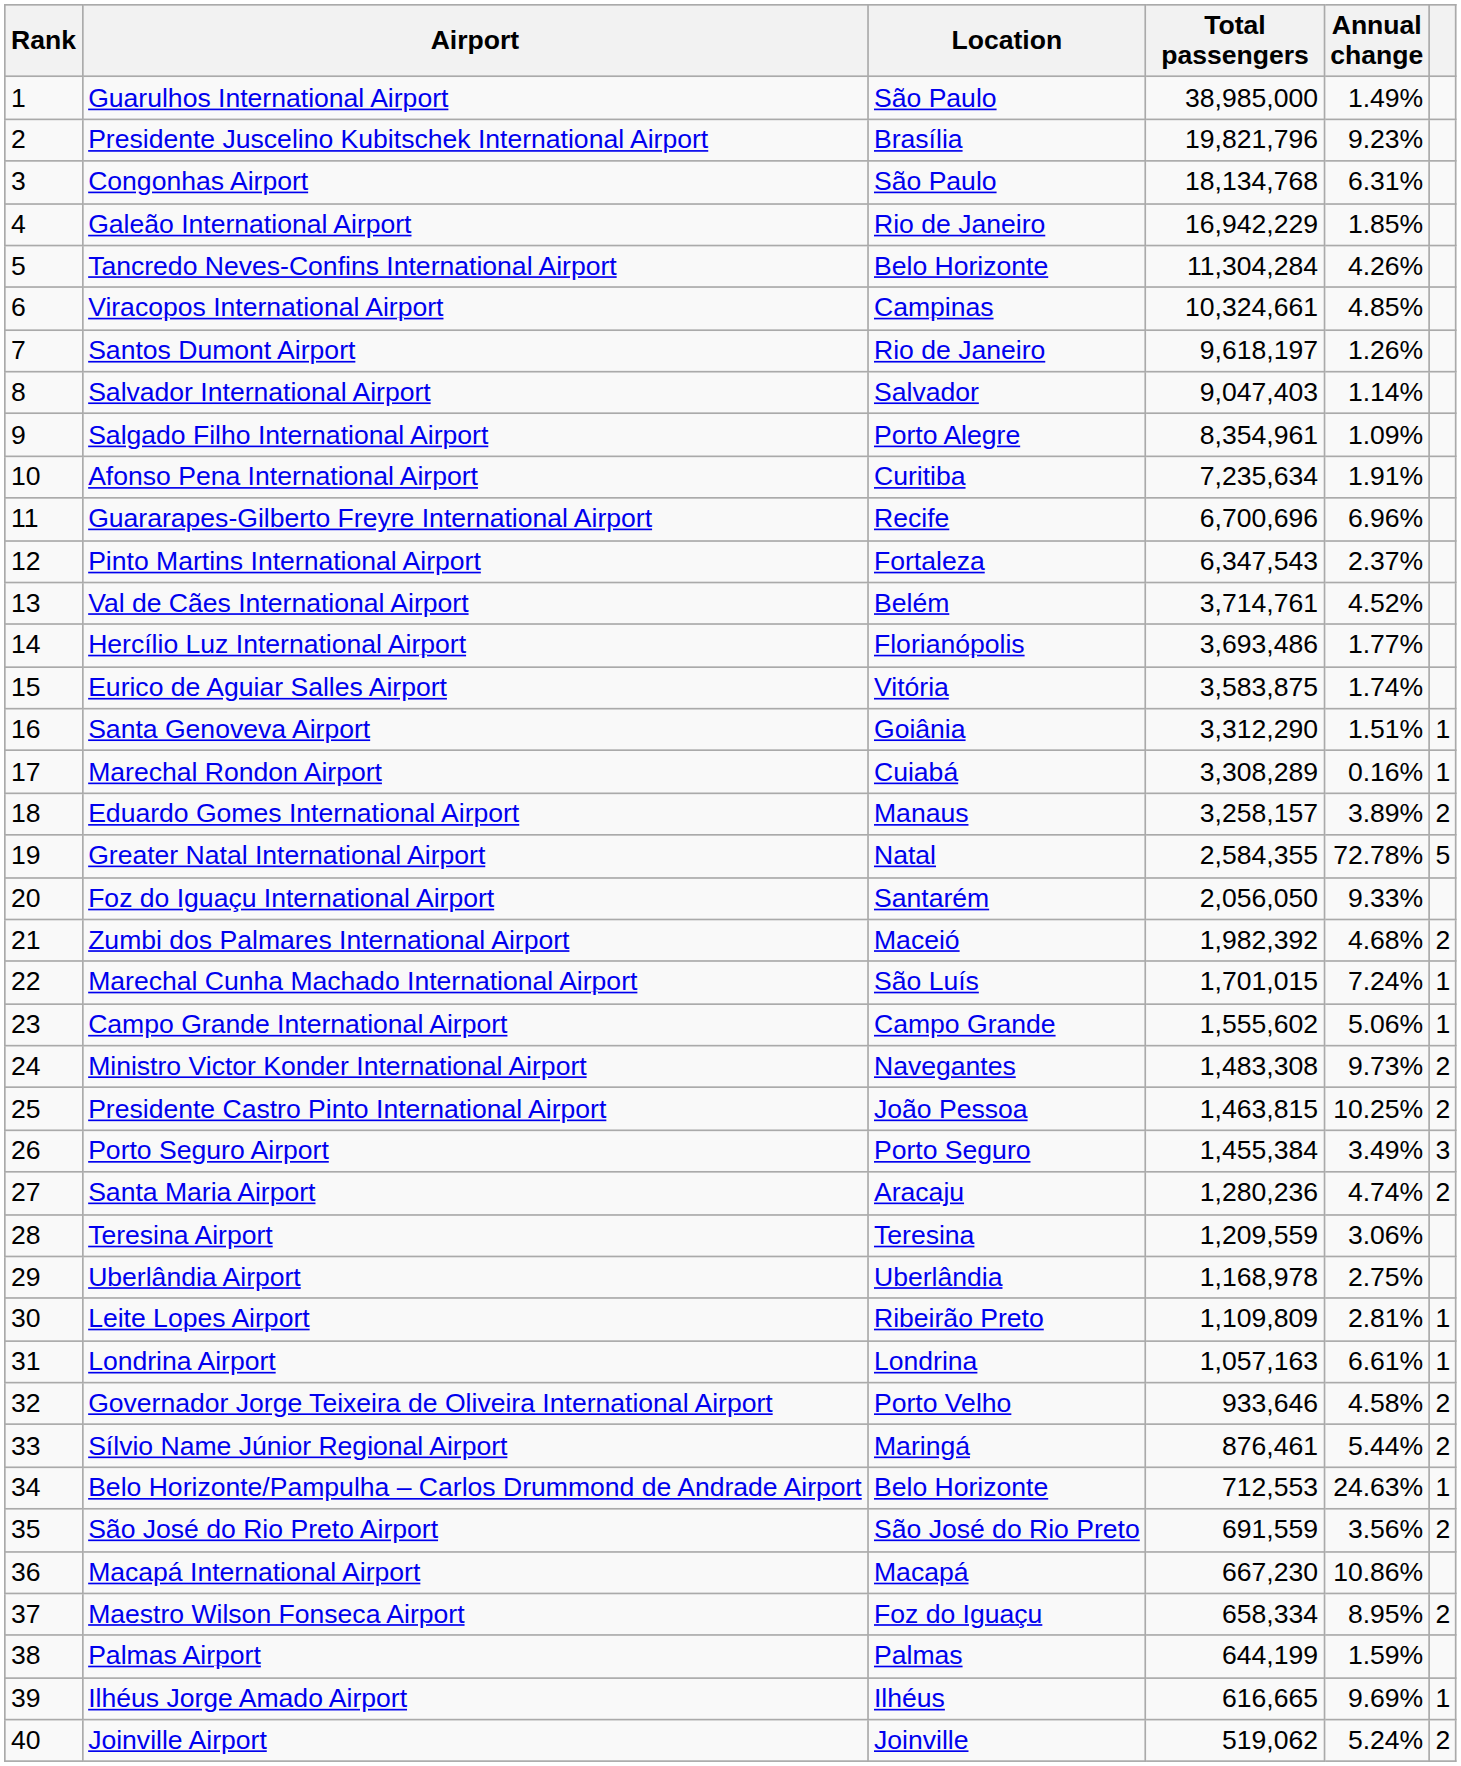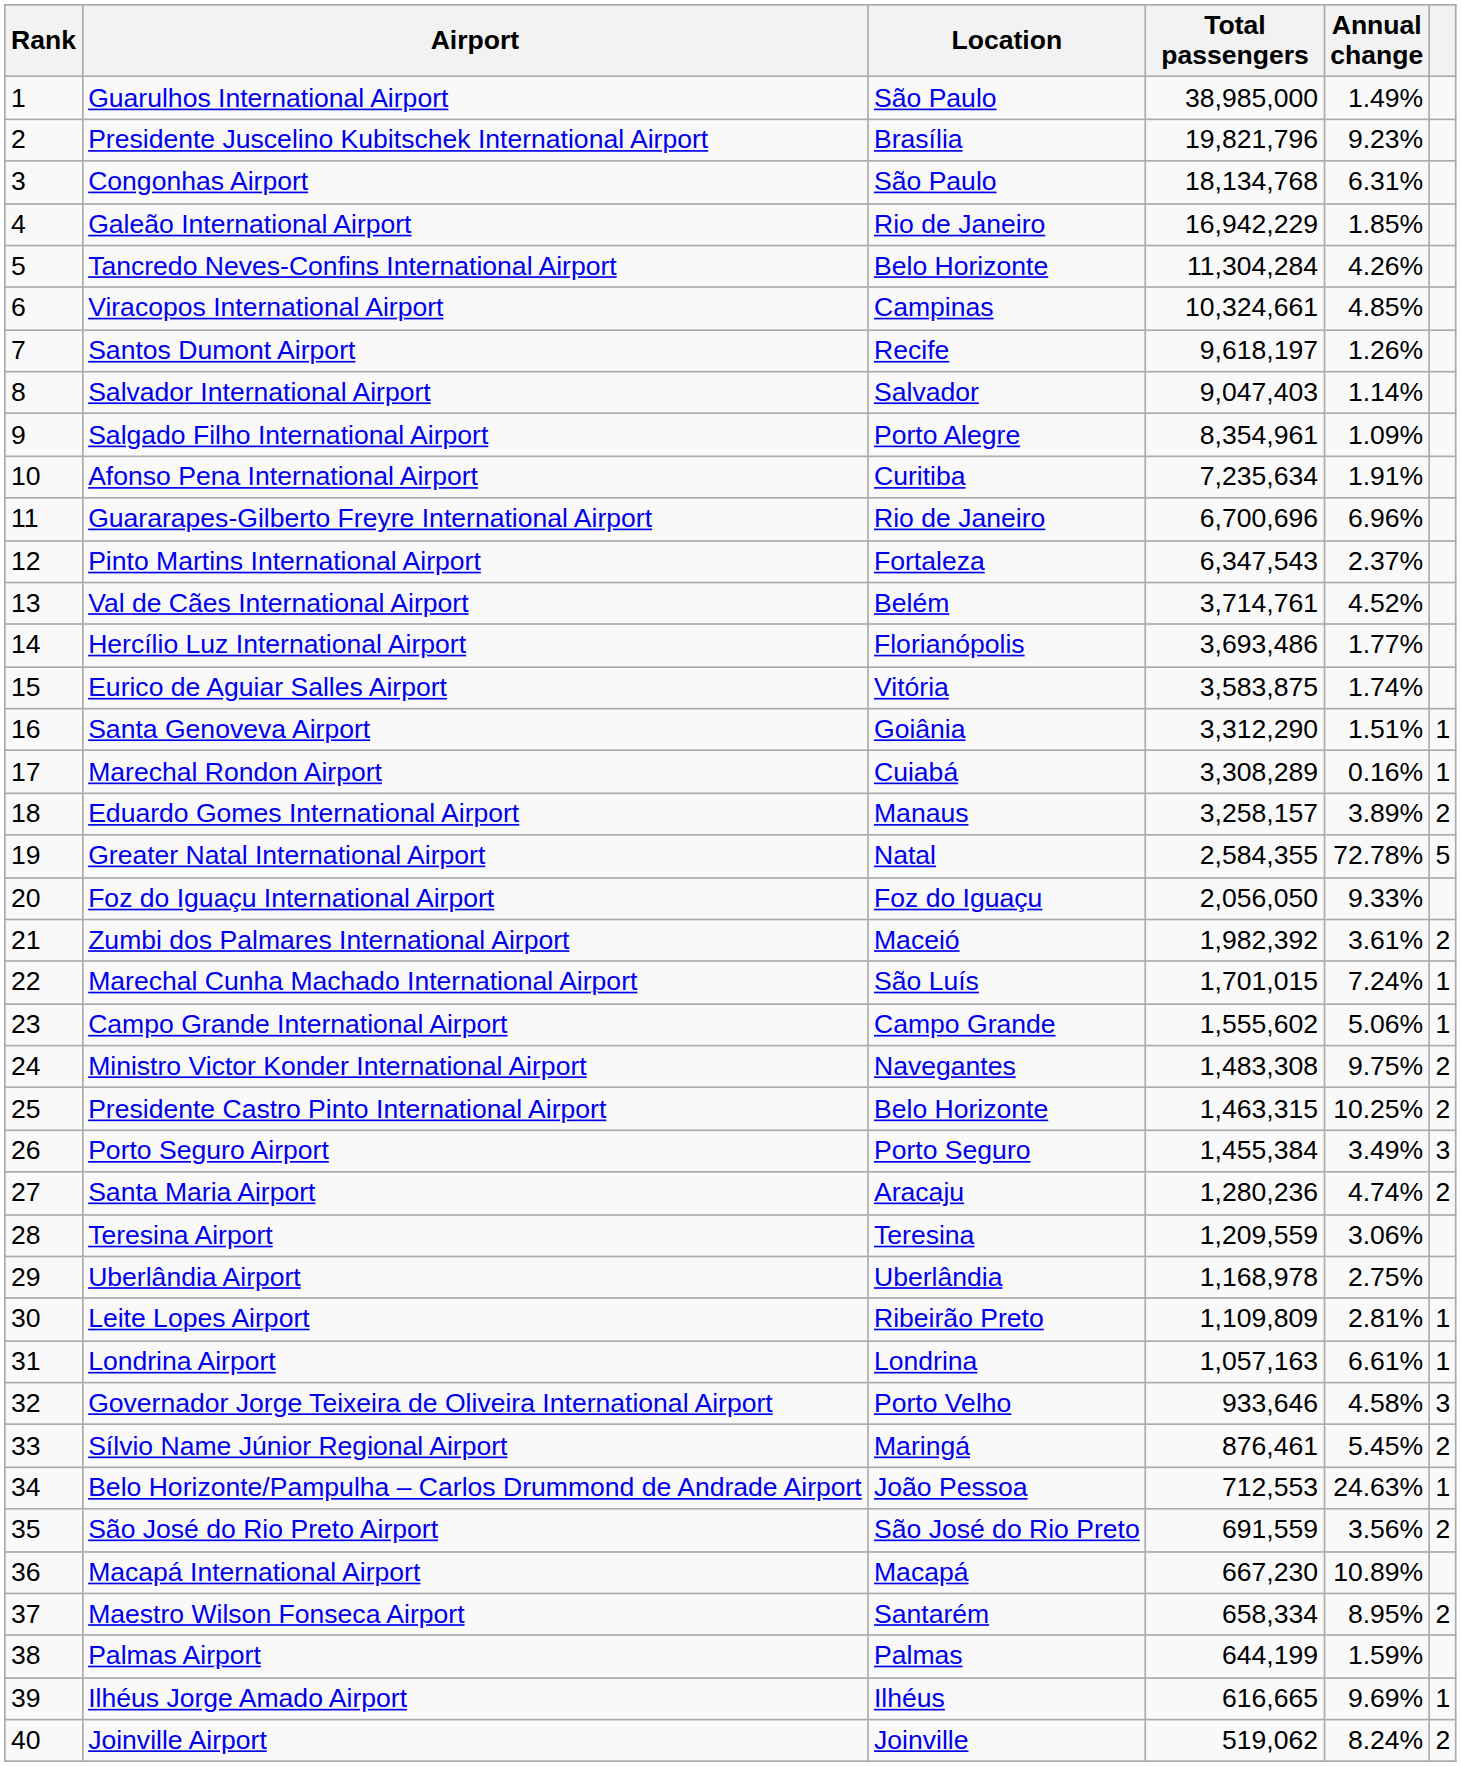 <table class="wikitable">
 <tr>
 <th>Rank</th>
 <th>Airport</th>
 <th>Location</th>
 <th style="width:100px">Total<br>passengers</th>
 <th>Annual<br>change</th>
 <th></th>
 </tr>
 <tr>
 <td>1</td>
 <td><a href='#'>Guarulhos International Airport</a></td>
 <td><a href='#'>São Paulo</a></td>
 <td align="right">38,985,000</td>
 <td align="right">1.49%</td>
 <td style="text-align:center;"></td>
 </tr>
 <tr>
 <td>2</td>
 <td><a href='#'>Presidente Juscelino Kubitschek International Airport</a></td>
 <td><a href='#'>Brasília</a></td>
 <td align="right">19,821,796</td>
 <td align="right">9.23%</td>
 <td style="text-align:center;"></td>
 </tr>
 <tr>
 <td>3</td>
 <td><a href='#'>Congonhas Airport</a></td>
 <td><a href='#'>São Paulo</a></td>
 <td align="right">18,134,768</td>
 <td align="right">6.31%</td>
 <td style="text-align:center;"></td>
 </tr>
 <tr>
 <td>4</td>
 <td><a href='#'>Galeão International Airport</a></td>
 <td><a href='#'>Rio de Janeiro</a></td>
 <td align="right">16,942,229</td>
 <td align="right">1.85%</td>
 <td style="text-align:center;"></td>
 </tr>
 <tr>
 <td>5</td>
 <td><a href='#'>Tancredo Neves-Confins International Airport</a></td>
 <td><a href='#'>Belo Horizonte</a></td>
 <td align="right">11,304,284</td>
 <td align="right">4.26%</td>
 <td style="text-align:center;"></td>
 </tr>
 <tr>
 <td>6</td>
 <td><a href='#'>Viracopos International Airport</a></td>
 <td><a href='#'>Campinas</a></td>
 <td align="right">10,324,661</td>
 <td align="right">4.85%</td>
 <td style="text-align:center;"></td>
 </tr>
 <tr>
 <td>7</td>
 <td><a href='#'>Santos Dumont Airport</a></td>
-<td><a href='#'>Rio de Janeiro</a></td>
+<td><a href='#'>Recife</a></td>
 <td align="right">9,618,197</td>
 <td align="right">1.26%</td>
 <td style="text-align:center;"></td>
 </tr>
 <tr>
 <td>8</td>
 <td><a href='#'>Salvador International Airport</a></td>
 <td><a href='#'>Salvador</a></td>
 <td align="right">9,047,403</td>
 <td align="right">1.14%</td>
 <td style="text-align:center;"></td>
 </tr>
 <tr>
 <td>9</td>
 <td><a href='#'>Salgado Filho International Airport</a></td>
 <td><a href='#'>Porto Alegre</a></td>
 <td align="right">8,354,961</td>
 <td align="right">1.09%</td>
 <td style="text-align:center;"></td>
 </tr>
 <tr>
 <td>10</td>
 <td><a href='#'>Afonso Pena International Airport</a></td>
 <td><a href='#'>Curitiba</a></td>
 <td align="right">7,235,634</td>
 <td align="right">1.91%</td>
 <td style="text-align:center;"></td>
 </tr>
 <tr>
 <td>11</td>
 <td><a href='#'>Guararapes-Gilberto Freyre International Airport</a></td>
-<td><a href='#'>Recife</a></td>
+<td><a href='#'>Rio de Janeiro</a></td>
 <td align="right">6,700,696</td>
 <td align="right">6.96%</td>
 <td style="text-align:center;"></td>
 </tr>
 <tr>
 <td>12</td>
 <td><a href='#'>Pinto Martins International Airport</a></td>
 <td><a href='#'>Fortaleza</a></td>
 <td align="right">6,347,543</td>
 <td align="right">2.37%</td>
 <td style="text-align:center;"></td>
 </tr>
 <tr>
 <td>13</td>
 <td><a href='#'>Val de Cães International Airport</a></td>
 <td><a href='#'>Belém</a></td>
 <td align="right">3,714,761</td>
 <td align="right">4.52%</td>
 <td style="text-align:center;"></td>
 </tr>
 <tr>
 <td>14</td>
 <td><a href='#'>Hercílio Luz International Airport</a></td>
 <td><a href='#'>Florianópolis</a></td>
 <td align="right">3,693,486</td>
 <td align="right">1.77%</td>
 <td style="text-align:center;"></td>
 </tr>
 <tr>
 <td>15</td>
 <td><a href='#'>Eurico de Aguiar Salles Airport</a></td>
 <td><a href='#'>Vitória</a></td>
 <td align="right">3,583,875</td>
 <td align="right">1.74%</td>
 <td style="text-align:center;"></td>
 </tr>
 <tr>
 <td>16</td>
 <td><a href='#'>Santa Genoveva Airport</a></td>
 <td><a href='#'>Goiânia</a></td>
 <td align="right">3,312,290</td>
 <td align="right">1.51%</td>
 <td style="text-align:center;">1</td>
 </tr>
 <tr>
 <td>17</td>
 <td><a href='#'>Marechal Rondon Airport</a></td>
 <td><a href='#'>Cuiabá</a></td>
 <td align="right">3,308,289</td>
 <td align="right">0.16%</td>
 <td style="text-align:center;">1</td>
 </tr>
 <tr>
 <td>18</td>
 <td><a href='#'>Eduardo Gomes International Airport</a></td>
 <td><a href='#'>Manaus</a></td>
 <td align="right">3,258,157</td>
 <td align="right">3.89%</td>
 <td style="text-align:center;">2</td>
 </tr>
 <tr>
 <td>19</td>
 <td><a href='#'>Greater Natal International Airport</a></td>
 <td><a href='#'>Natal</a></td>
 <td align="right">2,584,355</td>
 <td align="right">72.78%</td>
 <td style="text-align:center;">5</td>
 </tr>
 <tr>
 <td>20</td>
 <td><a href='#'>Foz do Iguaçu International Airport</a></td>
-<td><a href='#'>Santarém</a></td>
+<td><a href='#'>Foz do Iguaçu</a></td>
 <td align="right">2,056,050</td>
 <td align="right">9.33%</td>
 <td style="text-align:center;"></td>
 </tr>
 <tr>
 <td>21</td>
 <td><a href='#'>Zumbi dos Palmares International Airport</a></td>
 <td><a href='#'>Maceió</a></td>
 <td align="right">1,982,392</td>
-<td align="right">4.68%</td>
+<td align="right">3.61%</td>
 <td style="text-align:center;">2</td>
 </tr>
 <tr>
 <td>22</td>
 <td><a href='#'>Marechal Cunha Machado International Airport</a></td>
 <td><a href='#'>São Luís</a></td>
 <td align="right">1,701,015</td>
 <td align="right">7.24%</td>
 <td style="text-align:center;">1</td>
 </tr>
 <tr>
 <td>23</td>
 <td><a href='#'>Campo Grande International Airport</a></td>
 <td><a href='#'>Campo Grande</a></td>
 <td align="right">1,555,602</td>
 <td align="right">5.06%</td>
 <td style="text-align:center;">1</td>
 </tr>
 <tr>
 <td>24</td>
 <td><a href='#'>Ministro Victor Konder International Airport</a></td>
 <td><a href='#'>Navegantes</a></td>
 <td align="right">1,483,308</td>
-<td align="right">9.73%</td>
+<td align="right">9.75%</td>
 <td style="text-align:center;">2</td>
 </tr>
 <tr>
 <td>25</td>
 <td><a href='#'>Presidente Castro Pinto International Airport</a></td>
-<td><a href='#'>João Pessoa</a></td>
-<td align="right">1,463,815</td>
+<td><a href='#'>Belo Horizonte</a></td>
+<td align="right">1,463,315</td>
 <td align="right">10.25%</td>
 <td style="text-align:center;">2</td>
 </tr>
 <tr>
 <td>26</td>
 <td><a href='#'>Porto Seguro Airport</a></td>
 <td><a href='#'>Porto Seguro</a></td>
 <td align="right">1,455,384</td>
 <td align="right">3.49%</td>
 <td style="text-align:center;">3</td>
 </tr>
 <tr>
 <td>27</td>
 <td><a href='#'>Santa Maria Airport</a></td>
 <td><a href='#'>Aracaju</a></td>
 <td align="right">1,280,236</td>
 <td align="right">4.74%</td>
 <td style="text-align:center;">2</td>
 </tr>
 <tr>
 <td>28</td>
 <td><a href='#'>Teresina Airport</a></td>
 <td><a href='#'>Teresina</a></td>
 <td align="right">1,209,559</td>
 <td align="right">3.06%</td>
 <td style="text-align:center;"></td>
 </tr>
 <tr>
 <td>29</td>
 <td><a href='#'>Uberlândia Airport</a></td>
 <td><a href='#'>Uberlândia</a></td>
 <td align="right">1,168,978</td>
 <td align="right">2.75%</td>
 <td style="text-align:center;"></td>
 </tr>
 <tr>
 <td>30</td>
 <td><a href='#'>Leite Lopes Airport</a></td>
 <td><a href='#'>Ribeirão Preto</a></td>
 <td align="right">1,109,809</td>
 <td align="right">2.81%</td>
 <td style="text-align:center;">1</td>
 </tr>
 <tr>
 <td>31</td>
 <td><a href='#'>Londrina Airport</a></td>
 <td><a href='#'>Londrina</a></td>
 <td align="right">1,057,163</td>
 <td align="right">6.61%</td>
 <td style="text-align:center;">1</td>
 </tr>
 <tr>
 <td>32</td>
 <td><a href='#'>Governador Jorge Teixeira de Oliveira International Airport</a></td>
 <td><a href='#'>Porto Velho</a></td>
 <td align="right">933,646</td>
 <td align="right">4.58%</td>
-<td style="text-align:center;">2</td>
+<td style="text-align:center;">3</td>
 </tr>
 <tr>
 <td>33</td>
 <td><a href='#'>Sílvio Name Júnior Regional Airport</a></td>
 <td><a href='#'>Maringá</a></td>
 <td align="right">876,461</td>
-<td align="right">5.44%</td>
+<td align="right">5.45%</td>
 <td style="text-align:center;">2</td>
 </tr>
 <tr>
 <td>34</td>
 <td><a href='#'>Belo Horizonte/Pampulha – Carlos Drummond de Andrade Airport</a></td>
-<td><a href='#'>Belo Horizonte</a></td>
+<td><a href='#'>João Pessoa</a></td>
 <td align="right">712,553</td>
 <td align="right">24.63%</td>
 <td style="text-align:center;">1</td>
 </tr>
 <tr>
 <td>35</td>
 <td><a href='#'>São José do Rio Preto Airport</a></td>
 <td><a href='#'>São José do Rio Preto</a></td>
 <td align="right">691,559</td>
 <td align="right">3.56%</td>
 <td style="text-align:center;">2</td>
 </tr>
 <tr>
 <td>36</td>
 <td><a href='#'>Macapá International Airport</a></td>
 <td><a href='#'>Macapá</a></td>
 <td align="right">667,230</td>
-<td align="right">10.86%</td>
+<td align="right">10.89%</td>
 <td style="text-align:center;"></td>
 </tr>
 <tr>
 <td>37</td>
 <td><a href='#'>Maestro Wilson Fonseca Airport</a></td>
-<td><a href='#'>Foz do Iguaçu</a></td>
+<td><a href='#'>Santarém</a></td>
 <td align="right">658,334</td>
 <td align="right">8.95%</td>
 <td style="text-align:center;">2</td>
 </tr>
 <tr>
 <td>38</td>
 <td><a href='#'>Palmas Airport</a></td>
 <td><a href='#'>Palmas</a></td>
 <td align="right">644,199</td>
 <td align="right">1.59%</td>
 <td style="text-align:center;"></td>
 </tr>
 <tr>
 <td>39</td>
 <td><a href='#'>Ilhéus Jorge Amado Airport</a></td>
 <td><a href='#'>Ilhéus</a></td>
 <td align="right">616,665</td>
 <td align="right">9.69%</td>
 <td style="text-align:center;">1</td>
 </tr>
 <tr>
 <td>40</td>
 <td><a href='#'>Joinville Airport</a></td>
 <td><a href='#'>Joinville</a></td>
 <td align="right">519,062</td>
-<td align="right">5.24%</td>
+<td align="right">8.24%</td>
 <td style="text-align:center;">2</td>
 </tr>
 </table>
